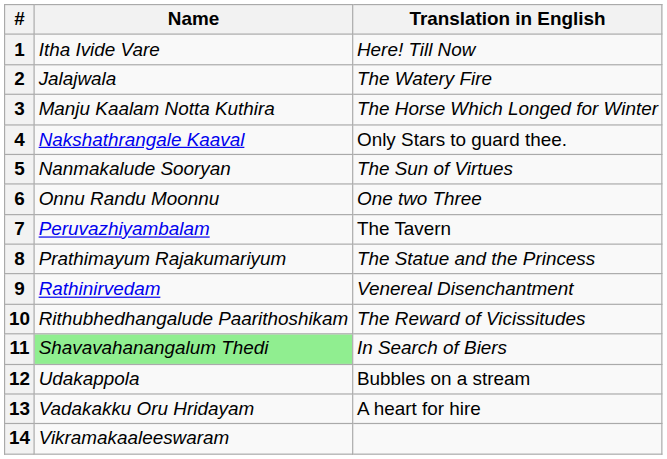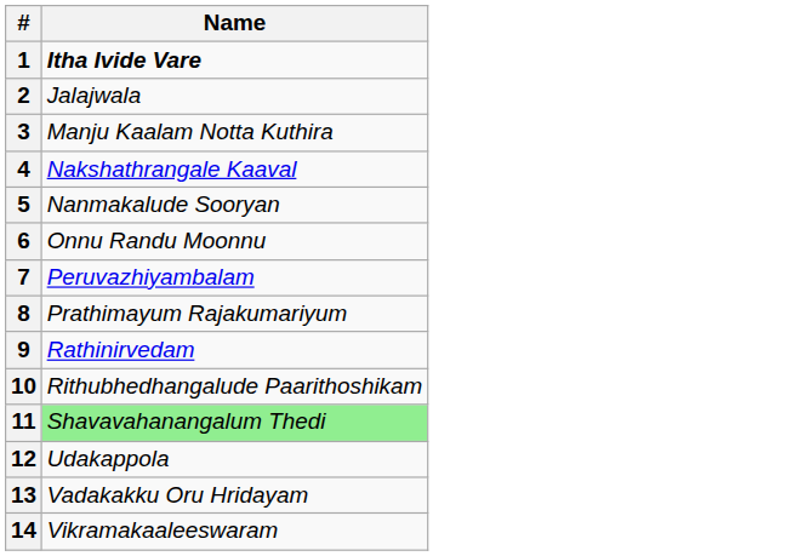 <table class="wikitable">
 <tr>
 <th>#</th>
 <th>Name</th>
-<th>Translation in English</th>
 </tr>
 <tr -->
 <th align = "left">1</th>
-<td align = "left"><em>Itha Ivide Vare</em></td>
-<td align = "left"><em>Here! Till Now</em></td>
+<td align = "left"><strong><em>Itha Ivide Vare</em></strong></td>
 </tr>
 <tr>
 <th align = "left">2</th>
 <td align = "left"><em>Jalajwala</em></td>
-<td align = "left"><em>The Watery Fire</em></td>
 </tr>
 <tr>
 <th align = "left">3</th>
 <td align = "left"><em>Manju Kaalam Notta Kuthira</em></td>
-<td align = "left"><em>The Horse Which Longed for Winter</em></td>
 </tr>
 <tr>
 <th align = "left">4</th>
 <td align = "left"><em><a href='#'>Nakshathrangale Kaaval</a></em></td>
-<td align = "left">Only Stars to guard thee.</td>
 </tr>
 <tr>
 <th align = "left">5</th>
 <td align = "left"><em>Nanmakalude Sooryan</em></td>
-<td align = "left"><em>The Sun of Virtues</em></td>
 </tr>
 <tr>
 <th align = "left">6</th>
 <td align = "left"><em>Onnu Randu Moonnu</em></td>
-<td align = "left"><em>One two Three</em></td>
 </tr>
 <tr>
 <th align = "left">7</th>
 <td align = "left"><em><a href='#'>Peruvazhiyambalam</a></em></td>
-<td align = "left">The Tavern</td>
 </tr>
 <tr>
 <th align = "left">8</th>
 <td align = "left"><em>Prathimayum Rajakumariyum</em></td>
-<td align = "left"><em>The Statue and the Princess</em></td>
 </tr>
 <tr>
 <th align = "left">9</th>
 <td align = "left"><em><a href='#'>Rathinirvedam</a></em></td>
-<td align = "left"><em>Venereal Disenchantment</em></td>
 </tr>
 <tr>
 <th align = "left">10</th>
 <td align = "left"><em>Rithubhedhangalude Paarithoshikam</em></td>
-<td align = "left"><em>The Reward of Vicissitudes</em></td>
 </tr>
 <tr>
 <th align = "left">11</th>
 <td align = "left" style="background: lightgreen;"><em>Shavavahanangalum Thedi</em></td>
-<td align = "left"><em>In Search of Biers</em></td>
 </tr>
 <tr>
 <th align = "left">12</th>
 <td align = "left"><em>Udakappola</em></td>
-<td align = "left">Bubbles on a stream</td>
 </tr>
 <tr>
 <th align = "left">13</th>
 <td align = "left"><em>Vadakakku Oru Hridayam</em></td>
-<td align = "left">A heart for hire</td>
 </tr>
 <tr>
 <th align = "left">14</th>
 <td align = "left"><em>Vikramakaaleeswaram</em></td>
-<td align = "left"></td>
 </tr>
 </table>
